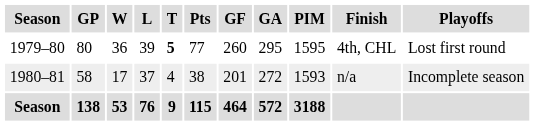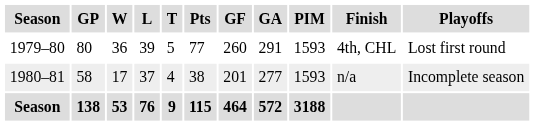 <table cellpadding=5>
 <tr bgcolor="#dddddd">
 <th>Season</th>
 <th>GP</th>
 <th>W</th>
 <th>L</th>
 <th>T</th>
 <th>Pts</th>
 <th>GF</th>
 <th>GA</th>
 <th>PIM</th>
 <th>Finish</th>
 <th>Playoffs</th>
 </tr>
 <tr>
 <td>1979–80</td>
 <td>80</td>
 <td>36</td>
 <td>39</td>
-<td><strong>5</strong></td>
+<td>5</td>
 <td>77</td>
 <td>260</td>
-<td>295</td>
-<td>1595</td>
+<td>291</td>
+<td>1593</td>
 <td>4th, CHL</td>
 <td>Lost first round</td>
 </tr>
 <tr bgcolor="#eeeeee">
 <td>1980–81</td>
 <td>58</td>
 <td>17</td>
 <td>37</td>
 <td>4</td>
 <td>38</td>
 <td>201</td>
-<td>272</td>
+<td>277</td>
 <td>1593</td>
 <td>n/a</td>
 <td>Incomplete season</td>
 </tr>
 <tr bgcolor="#dddddd">
 <th>Season</th>
 <th>138</th>
 <th>53</th>
 <th>76</th>
 <th>9</th>
 <th>115</th>
 <th>464</th>
 <th>572</th>
 <th>3188</th>
 <th></th>
 <th></th>
 </tr>
 </table>
